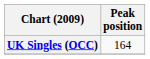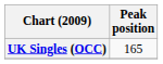 <table class="wikitable sortable plainrowheaders">
 <tr>
 <th scope="col">Chart (2009)</th>
 <th scope="col">Peak<br>position</th>
 </tr>
 <tr>
 <th scope="row"><a href='#'>UK Singles</a> (<a href='#'>OCC</a>)</th>
-<td align="center">164</td>
+<td align="center">165</td>
 </tr>
 <tr>
 </tr>
 </table>
